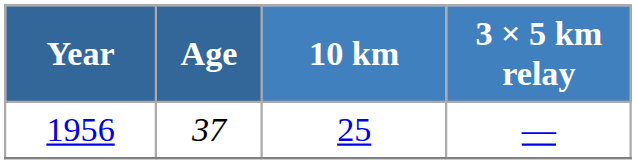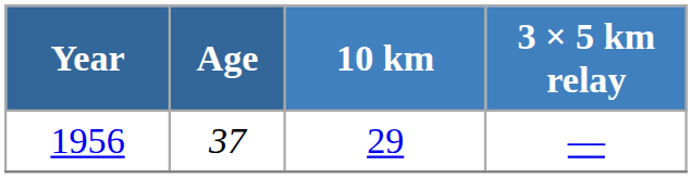 <table class="wikitable" style="font-size:95%; text-align:center; border:grey solid 1px; border-collapse:collapse; background:#ffffff;">
 <tr>
 <th style="background-color:#369; color:white; width:60px;"> Year </th>
 <th style="background-color:#369; color:white; width:40px;"> Age </th>
 <th style="background-color:#4180be; color:white; width:75px;"> 10 km </th>
 <th style="background-color:#4180be; color:white; width:75px;"> 3 × 5 km <br> relay </th>
 </tr>
 <tr>
 <td><a href='#'>1956</a></td>
 <td><em>37</em></td>
-<td><a href='#'>25</a></td>
+<td><a href='#'>29</a></td>
 <td><a href='#'>—</a></td>
 </tr>
 <tr>
 </tr>
 </table>
